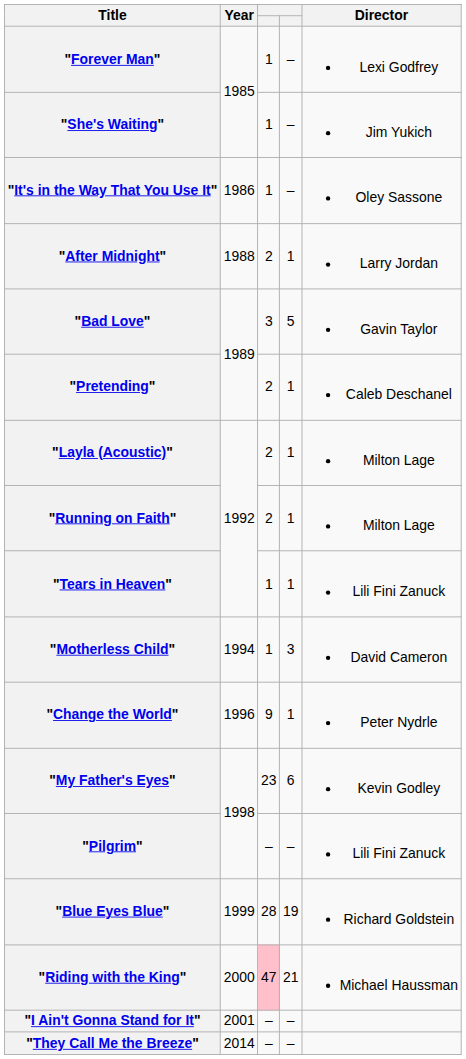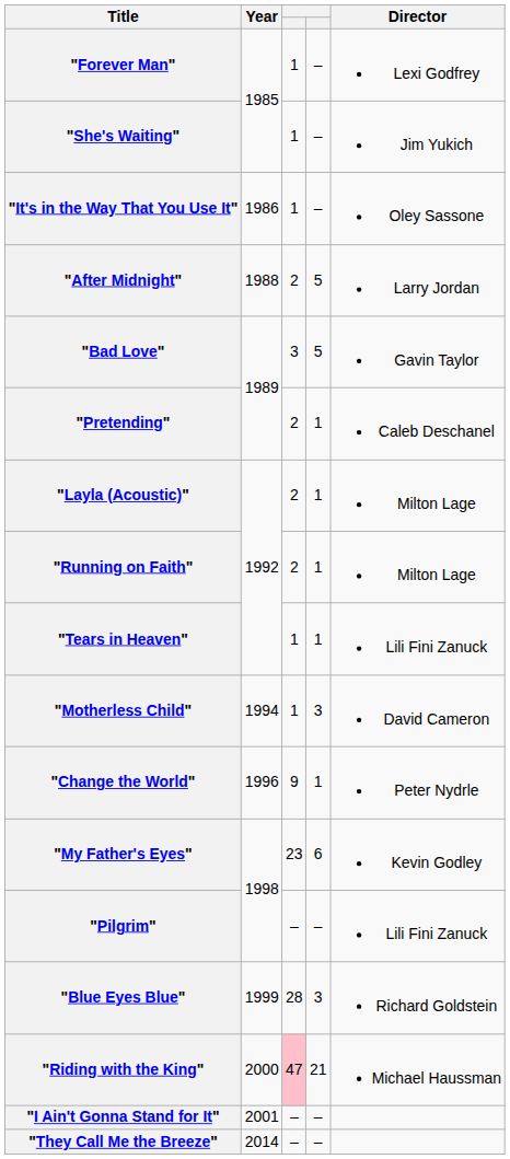 <table class="wikitable plainrowheaders" style="text-align:center;">
 <tr>
 <th rowspan="2">Title</th>
 <th rowspan="2">Year</th>
 <th colspan="2"></th>
 <th rowspan="2">Director</th>
 </tr>
 <tr>
 <th></th>
 <th></th>
 </tr>
 <tr>
 <th scope="row">"<a href='#'>Forever Man</a>"</th>
 <td rowspan="2">1985</td>
 <td>1<br></td>
 <td>–</td>
 <td><br><ul><li>Lexi Godfrey</li></ul></td>
 </tr>
 <tr>
 <th scope="row">"<a href='#'>She's Waiting</a>"</th>
 <td>1<br></td>
 <td>–</td>
 <td><br><ul><li>Jim Yukich</li></ul></td>
 </tr>
 <tr>
 <th scope="row">"<a href='#'>It's in the Way That You Use It</a>"</th>
 <td>1986</td>
 <td>1<br></td>
 <td>–</td>
 <td><br><ul><li>Oley Sassone</li></ul></td>
 </tr>
 <tr>
 <th scope="row">"<a href='#'>After Midnight</a>"</th>
 <td>1988</td>
 <td>2<br></td>
-<td>1<br></td>
+<td>5<br></td>
 <td><br><ul><li>Larry Jordan</li></ul></td>
 </tr>
 <tr>
 <th scope="row">"<a href='#'>Bad Love</a>"</th>
 <td rowspan="2">1989</td>
 <td>3<br></td>
 <td>5<br></td>
 <td><br><ul><li>Gavin Taylor</li></ul></td>
 </tr>
 <tr>
 <th scope="row">"<a href='#'>Pretending</a>"</th>
 <td>2<br></td>
 <td>1<br></td>
 <td><br><ul><li>Caleb Deschanel</li></ul></td>
 </tr>
 <tr>
 <th scope="row">"<a href='#'>Layla (Acoustic)</a>"<br></th>
 <td rowspan="3">1992</td>
 <td>2<br></td>
 <td>1<br></td>
 <td><br><ul><li>Milton Lage</li></ul></td>
 </tr>
 <tr>
 <th scope="row">"<a href='#'>Running on Faith</a>"<br></th>
 <td>2<br></td>
 <td>1<br></td>
 <td><br><ul><li>Milton Lage</li></ul></td>
 </tr>
 <tr>
 <th scope="row">"<a href='#'>Tears in Heaven</a>"</th>
 <td>1<br></td>
 <td>1<br></td>
 <td><br><ul><li>Lili Fini Zanuck</li></ul></td>
 </tr>
 <tr>
 <th scope="row">"<a href='#'>Motherless Child</a>"</th>
 <td>1994</td>
 <td>1<br></td>
 <td>3<br></td>
 <td><br><ul><li>David Cameron</li></ul></td>
 </tr>
 <tr>
 <th scope="row">"<a href='#'>Change the World</a>"</th>
 <td>1996</td>
 <td>9<br></td>
 <td>1<br></td>
 <td><br><ul><li>Peter Nydrle</li></ul></td>
 </tr>
 <tr>
 <th scope="row">"<a href='#'>My Father's Eyes</a>"</th>
 <td rowspan="2">1998</td>
 <td>23<br></td>
 <td>6<br></td>
 <td><br><ul><li>Kevin Godley</li></ul></td>
 </tr>
 <tr>
 <th scope="row">"<a href='#'>Pilgrim</a>"</th>
 <td>–</td>
 <td>–</td>
 <td><br><ul><li>Lili Fini Zanuck</li></ul></td>
 </tr>
 <tr>
 <th scope="row">"<a href='#'>Blue Eyes Blue</a>"</th>
 <td>1999</td>
 <td>28<br></td>
-<td>19<br></td>
+<td>3<br></td>
 <td><br><ul><li>Richard Goldstein</li></ul></td>
 </tr>
 <tr>
 <th scope="row">"<a href='#'>Riding with the King</a>"<br></th>
 <td>2000</td>
 <td style="background: pink;">47<br></td>
 <td>21<br></td>
 <td><br><ul><li>Michael Haussman</li></ul></td>
 </tr>
 <tr>
 <th scope="row">"<a href='#'>I Ain't Gonna Stand for It</a>"</th>
 <td>2001</td>
 <td>–</td>
 <td>–</td>
 <td></td>
 </tr>
 <tr>
 <th scope="row">"<a href='#'>They Call Me the Breeze</a>"</th>
 <td>2014</td>
 <td>–</td>
 <td>–</td>
 <td></td>
 </tr>
 </table>
